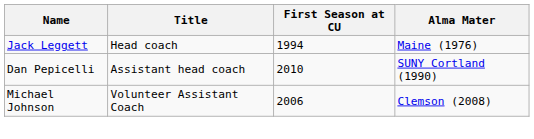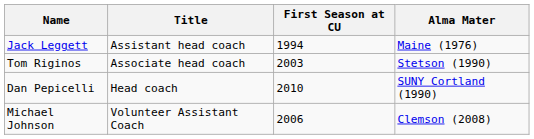 <table class="wikitable">
 <tr>
 <th>Name</th>
 <th>Title</th>
 <th>First Season at CU</th>
 <th>Alma Mater</th>
 </tr>
 <tr>
 <td><a href='#'>Jack Leggett</a></td>
-<td>Head coach</td>
+<td>Assistant head coach</td>
 <td>1994</td>
 <td><a href='#'>Maine</a> (1976)</td>
 </tr>
 <tr>
+<td>Tom Riginos</td>
+<td>Associate head coach</td>
+<td>2003</td>
+<td><a href='#'>Stetson</a> (1990)</td>
+</tr>
+<tr>
 <td>Dan Pepicelli</td>
-<td>Assistant head coach</td>
+<td>Head coach</td>
 <td>2010</td>
 <td><a href='#'>SUNY Cortland</a> (1990)</td>
 </tr>
 <tr>
 <td>Michael Johnson</td>
 <td>Volunteer Assistant Coach</td>
 <td>2006</td>
 <td><a href='#'>Clemson</a> (2008)</td>
 </tr>
 </table>
